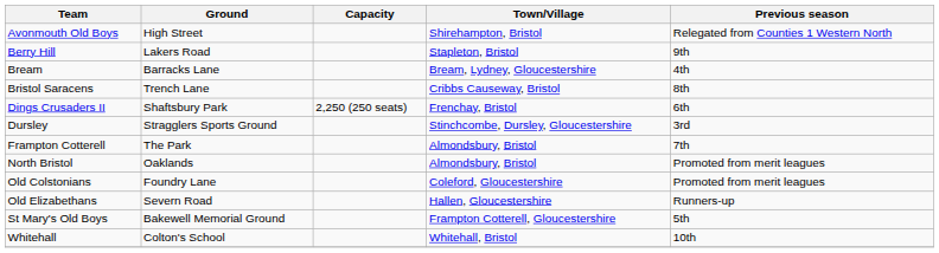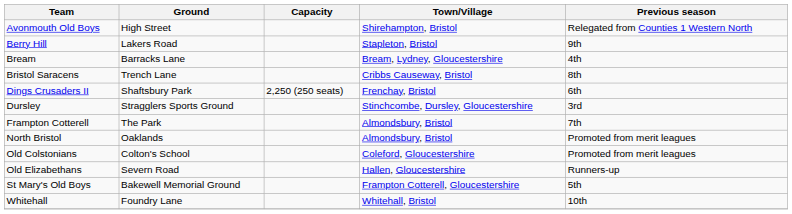 <table class="wikitable sortable" width=100%>
 <tr>
 <th>Team</th>
 <th>Ground</th>
 <th>Capacity</th>
 <th>Town/Village</th>
 <th>Previous season</th>
 </tr>
 <tr>
 <td><a href='#'>Avonmouth Old Boys</a></td>
 <td>High Street</td>
 <td></td>
 <td><a href='#'>Shirehampton</a>, <a href='#'>Bristol</a></td>
 <td>Relegated from <a href='#'>Counties 1 Western North</a></td>
 </tr>
 <tr>
 <td><a href='#'>Berry Hill</a></td>
 <td>Lakers Road</td>
 <td></td>
 <td><a href='#'>Stapleton</a>, <a href='#'>Bristol</a></td>
 <td>9th</td>
 </tr>
 <tr>
 <td>Bream</td>
 <td>Barracks Lane</td>
 <td></td>
 <td><a href='#'>Bream</a>, <a href='#'>Lydney</a>, <a href='#'>Gloucestershire</a></td>
 <td>4th</td>
 </tr>
 <tr>
 <td>Bristol Saracens</td>
 <td>Trench Lane</td>
 <td></td>
 <td><a href='#'>Cribbs Causeway</a>, <a href='#'>Bristol</a></td>
 <td>8th</td>
 </tr>
 <tr>
 <td><a href='#'>Dings Crusaders II</a></td>
 <td>Shaftsbury Park</td>
 <td>2,250 (250 seats)</td>
 <td><a href='#'>Frenchay</a>, <a href='#'>Bristol</a></td>
 <td>6th</td>
 </tr>
 <tr>
 <td>Dursley</td>
 <td>Stragglers Sports Ground</td>
 <td></td>
 <td><a href='#'>Stinchcombe</a>, <a href='#'>Dursley</a>, <a href='#'>Gloucestershire</a></td>
 <td>3rd</td>
 </tr>
 <tr>
 <td>Frampton Cotterell</td>
 <td>The Park</td>
 <td></td>
 <td><a href='#'>Almondsbury</a>, <a href='#'>Bristol</a></td>
 <td>7th</td>
 </tr>
 <tr>
 <td>North Bristol</td>
 <td>Oaklands</td>
 <td></td>
 <td><a href='#'>Almondsbury</a>, <a href='#'>Bristol</a></td>
 <td>Promoted from merit leagues</td>
 </tr>
 <tr>
 <td>Old Colstonians</td>
-<td>Foundry Lane</td>
+<td>Colton's School</td>
 <td></td>
 <td><a href='#'>Coleford</a>, <a href='#'>Gloucestershire</a></td>
 <td>Promoted from merit leagues</td>
 </tr>
 <tr>
 <td>Old Elizabethans</td>
 <td>Severn Road</td>
 <td></td>
 <td><a href='#'>Hallen</a>, <a href='#'>Gloucestershire</a></td>
 <td>Runners-up</td>
 </tr>
 <tr>
 <td>St Mary's Old Boys</td>
 <td>Bakewell Memorial Ground</td>
 <td></td>
 <td><a href='#'>Frampton Cotterell</a>, <a href='#'>Gloucestershire</a></td>
 <td>5th</td>
 </tr>
 <tr>
 <td>Whitehall</td>
-<td>Colton's School</td>
+<td>Foundry Lane</td>
 <td></td>
 <td><a href='#'>Whitehall</a>, <a href='#'>Bristol</a></td>
 <td>10th</td>
 </tr>
 <tr>
 </tr>
 </table>
